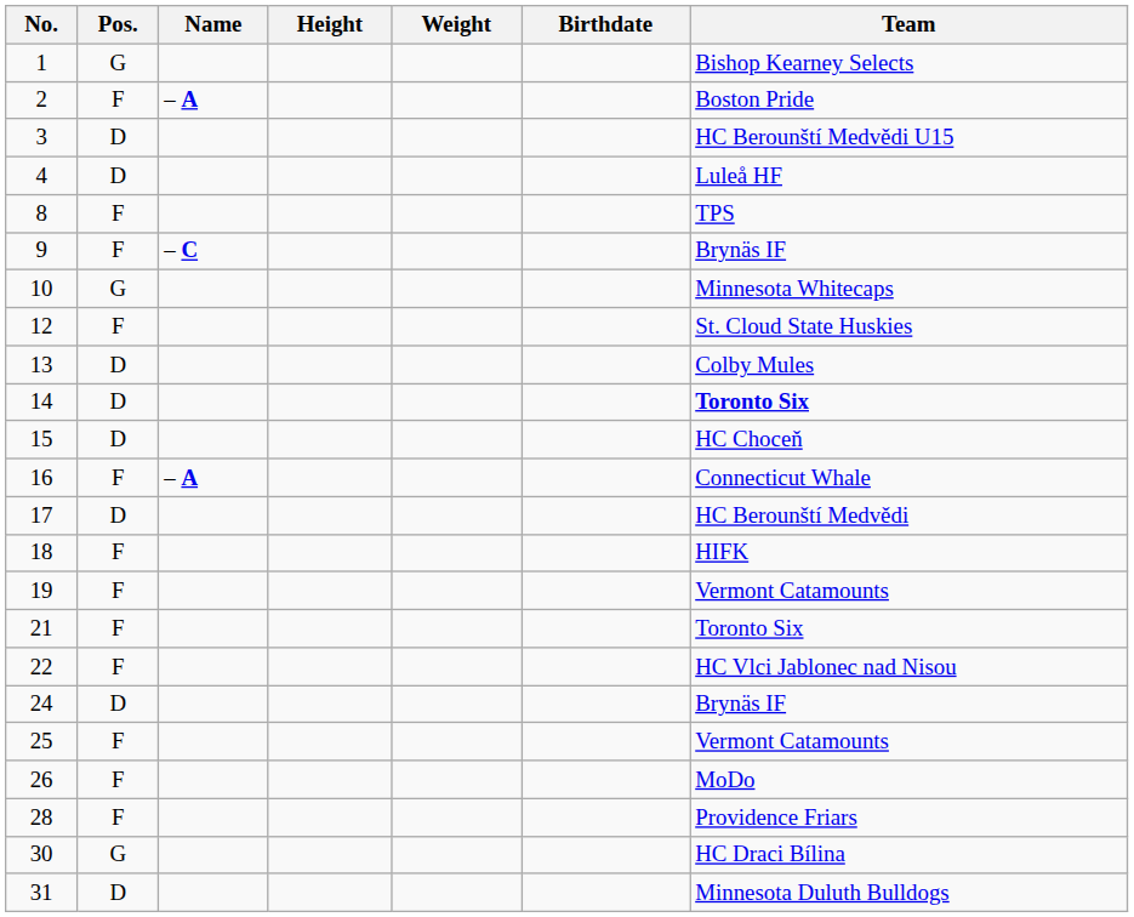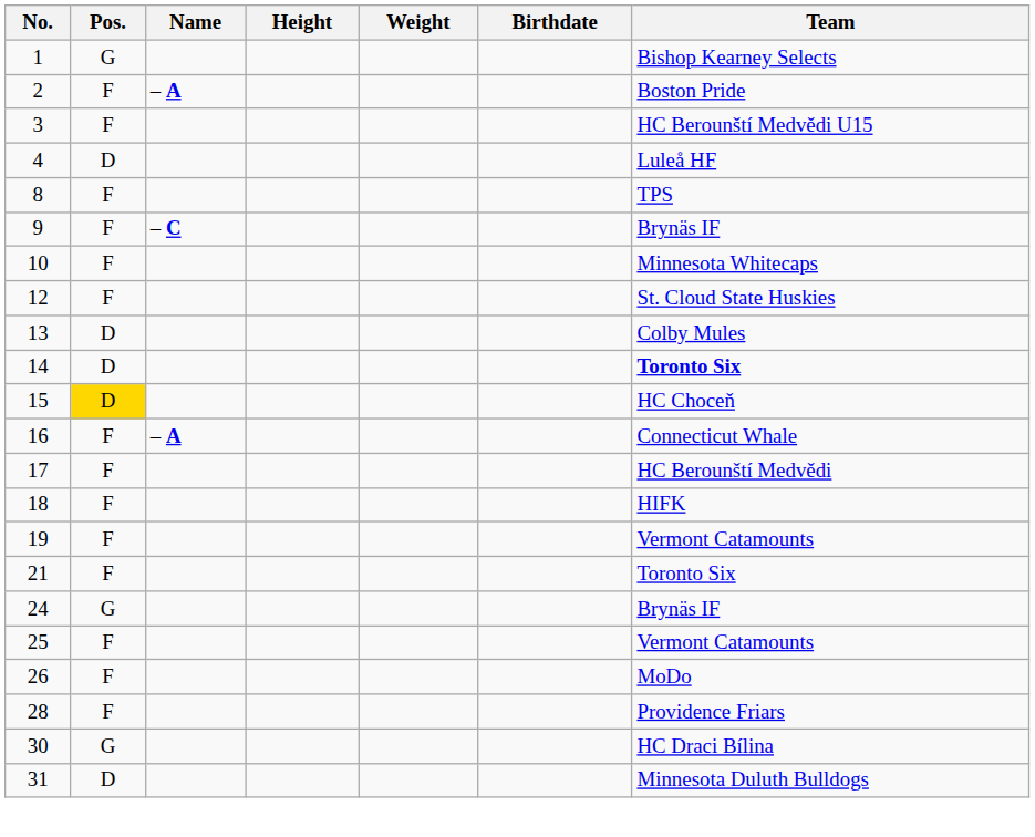 <table class="wikitable sortable" width="80%" style="font-size: 90%; text-align: center;">
 <tr>
 <th>No.</th>
 <th>Pos.</th>
 <th>Name</th>
 <th>Height</th>
 <th>Weight</th>
 <th>Birthdate</th>
 <th>Team</th>
 </tr>
 <tr>
 <td>1</td>
 <td>G</td>
 <td align=left></td>
 <td></td>
 <td></td>
 <td></td>
 <td align="left"> <a href='#'>Bishop Kearney Selects</a></td>
 </tr>
 <tr>
 <td>2</td>
 <td>F</td>
 <td align=left> – <strong><a href='#'>A</a></strong></td>
 <td></td>
 <td></td>
 <td></td>
 <td align="left"> <a href='#'>Boston Pride</a></td>
 </tr>
 <tr>
 <td>3</td>
-<td>D</td>
+<td>F</td>
 <td align=left></td>
 <td></td>
 <td></td>
 <td></td>
 <td align="left"> <a href='#'>HC Berounští Medvědi U15</a></td>
 </tr>
 <tr>
 <td>4</td>
 <td>D</td>
 <td align=left></td>
 <td></td>
 <td></td>
 <td></td>
 <td align="left"> <a href='#'>Luleå HF</a></td>
 </tr>
 <tr>
 <td>8</td>
 <td>F</td>
 <td align=left></td>
 <td></td>
 <td></td>
 <td></td>
 <td align=left> <a href='#'>TPS</a></td>
 </tr>
 <tr>
 <td>9</td>
 <td>F</td>
 <td align=left> – <strong><a href='#'>C</a></strong></td>
 <td></td>
 <td></td>
 <td></td>
 <td align="left"> <a href='#'>Brynäs IF</a></td>
 </tr>
 <tr>
 <td>10</td>
-<td>G</td>
+<td>F</td>
 <td align=left></td>
 <td></td>
 <td></td>
 <td></td>
 <td align="left"> <a href='#'>Minnesota Whitecaps</a></td>
 </tr>
 <tr>
 <td>12</td>
 <td>F</td>
 <td align=left></td>
 <td></td>
 <td></td>
 <td></td>
 <td align="left"> <a href='#'>St. Cloud State Huskies</a></td>
 </tr>
 <tr>
 <td>13</td>
 <td>D</td>
 <td align=left></td>
 <td></td>
 <td></td>
 <td></td>
 <td align="left"> <a href='#'>Colby Mules</a></td>
 </tr>
 <tr>
 <td>14</td>
 <td>D</td>
 <td align=left></td>
 <td></td>
 <td></td>
 <td></td>
 <td align="left"><strong> <a href='#'>Toronto Six</a></strong></td>
 </tr>
 <tr>
 <td>15</td>
-<td>D</td>
+<td style="background: gold;">D</td>
 <td align=left></td>
 <td></td>
 <td></td>
 <td></td>
 <td align="left"> <a href='#'>HC Choceň</a></td>
 </tr>
 <tr>
 <td>16</td>
 <td>F</td>
 <td align=left> – <strong><a href='#'>A</a></strong></td>
 <td></td>
 <td></td>
 <td></td>
 <td align="left"> <a href='#'>Connecticut Whale</a></td>
 </tr>
 <tr>
 <td>17</td>
-<td>D</td>
+<td>F</td>
 <td align=left></td>
 <td></td>
 <td></td>
 <td></td>
 <td align="left"> <a href='#'>HC Berounští Medvědi</a></td>
 </tr>
 <tr>
 <td>18</td>
 <td>F</td>
 <td align=left></td>
 <td></td>
 <td></td>
 <td></td>
 <td align="left"> <a href='#'>HIFK</a></td>
 </tr>
 <tr>
 <td>19</td>
 <td>F</td>
 <td align=left></td>
 <td></td>
 <td></td>
 <td></td>
 <td align="left"> <a href='#'>Vermont Catamounts</a></td>
 </tr>
 <tr>
 <td>21</td>
 <td>F</td>
 <td align=left></td>
 <td></td>
 <td></td>
 <td></td>
 <td style="text-align:left;"> <a href='#'>Toronto Six</a></td>
 </tr>
 <tr>
-<td>22</td>
-<td>F</td>
-<td align=left></td>
-<td></td>
-<td></td>
-<td></td>
-<td align=left> <a href='#'>HC Vlci Jablonec nad Nisou</a></td>
-</tr>
-<tr>
 <td>24</td>
-<td>D</td>
+<td>G</td>
 <td align=left></td>
 <td></td>
 <td></td>
 <td></td>
 <td style="text-align:left;"> <a href='#'>Brynäs IF</a></td>
 </tr>
 <tr>
 <td>25</td>
 <td>F</td>
 <td align=left></td>
 <td></td>
 <td></td>
 <td></td>
 <td align="left"> <a href='#'>Vermont Catamounts</a></td>
 </tr>
 <tr>
 <td>26</td>
 <td>F</td>
 <td align=left></td>
 <td></td>
 <td></td>
 <td></td>
 <td align="left"> <a href='#'>MoDo</a></td>
 </tr>
 <tr>
 <td>28</td>
 <td>F</td>
 <td align=left></td>
 <td></td>
 <td></td>
 <td></td>
 <td align="left"> <a href='#'>Providence Friars</a></td>
 </tr>
 <tr>
 <td>30</td>
 <td>G</td>
 <td align=left></td>
 <td></td>
 <td></td>
 <td></td>
 <td style="text-align:left;"> <a href='#'>HC Draci Bílina</a></td>
 </tr>
 <tr>
 <td>31</td>
 <td>D</td>
 <td align=left></td>
 <td></td>
 <td></td>
 <td></td>
 <td align="left"> <a href='#'>Minnesota Duluth Bulldogs</a></td>
 </tr>
 </table>
